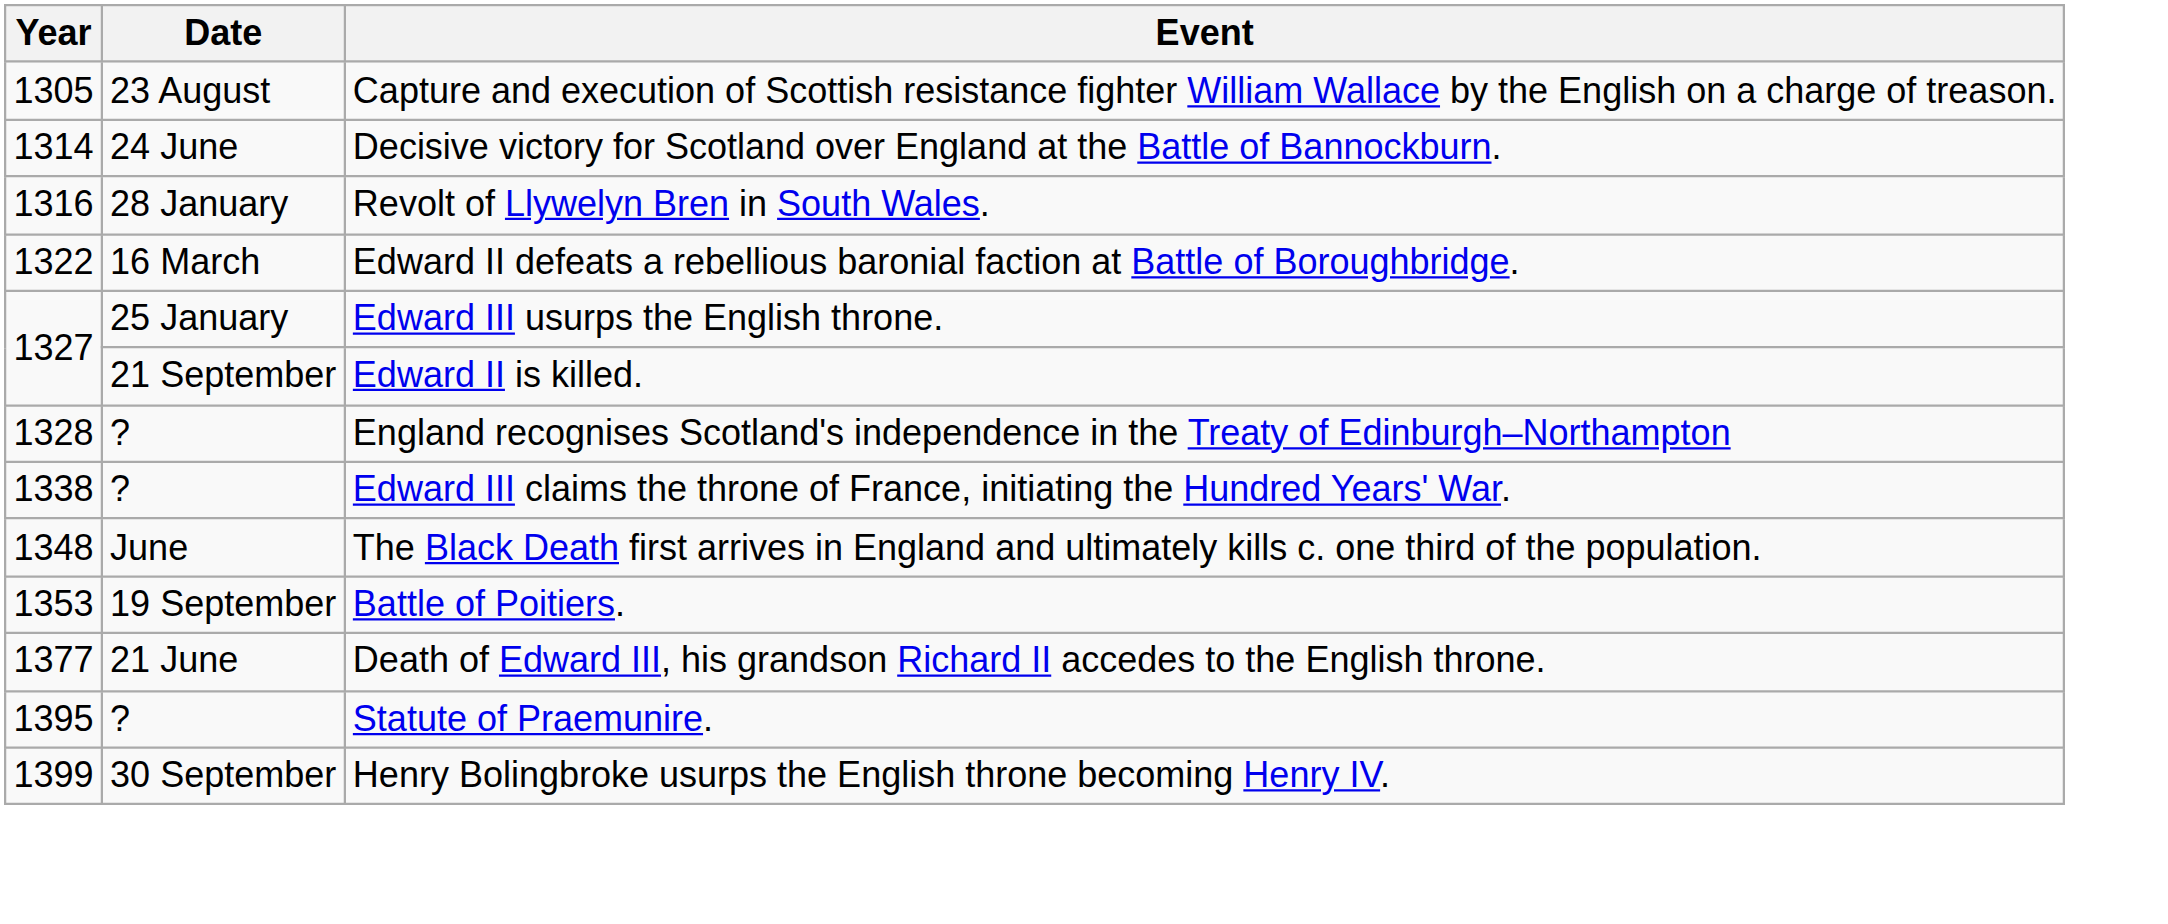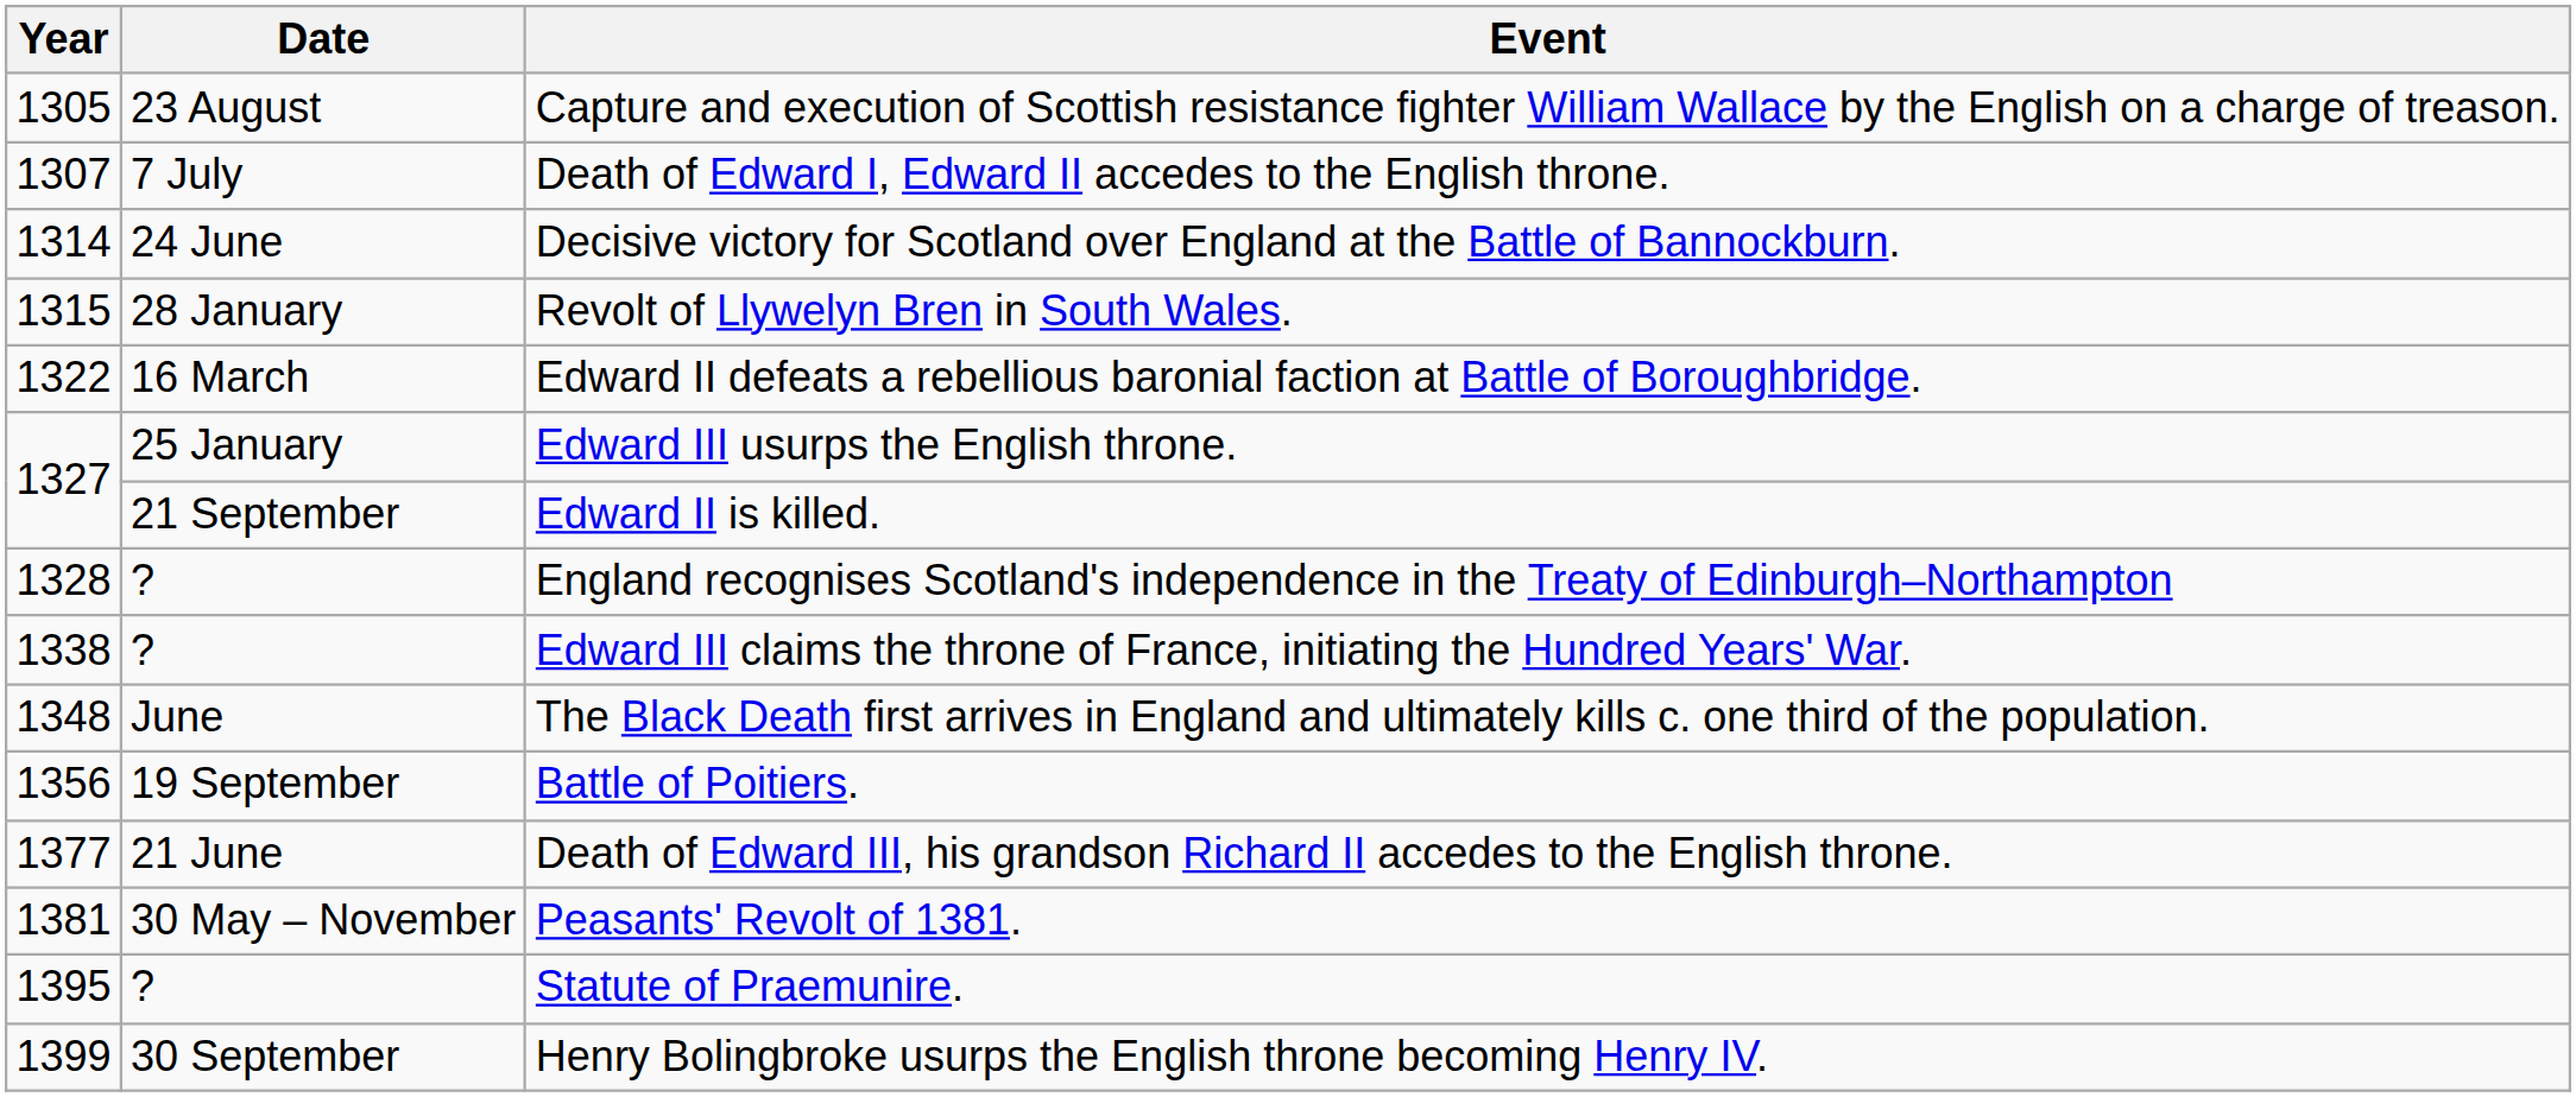 <table class="wikitable">
 <tr>
 <th>Year</th>
 <th>Date</th>
 <th>Event</th>
 </tr>
 <tr>
 <td>1305</td>
 <td>23 August</td>
 <td>Capture and execution of Scottish resistance fighter <a href='#'>William Wallace</a> by the English on a charge of treason.</td>
 </tr>
 <tr>
+<td>1307</td>
+<td>7 July</td>
+<td>Death of <a href='#'>Edward I</a>, <a href='#'>Edward II</a> accedes to the English throne.</td>
+</tr>
+<tr>
 <td>1314</td>
 <td>24 June</td>
 <td>Decisive victory for Scotland over England at the <a href='#'>Battle of Bannockburn</a>.</td>
 </tr>
 <tr>
-<td>1316</td>
+<td>1315</td>
 <td>28 January</td>
 <td>Revolt of <a href='#'>Llywelyn Bren</a> in <a href='#'>South Wales</a>.</td>
 </tr>
 <tr>
 <td>1322</td>
 <td>16 March</td>
 <td>Edward II defeats a rebellious baronial faction at <a href='#'>Battle of Boroughbridge</a>.</td>
 </tr>
 <tr>
 <td rowspan="2">1327</td>
 <td>25 January</td>
 <td><a href='#'>Edward III</a> usurps the English throne.</td>
 </tr>
 <tr>
 <td>21 September</td>
 <td><a href='#'>Edward II</a> is killed.</td>
 </tr>
 <tr>
 <td>1328</td>
 <td>?</td>
 <td>England recognises Scotland's independence in the <a href='#'>Treaty of Edinburgh–Northampton</a></td>
 </tr>
 <tr>
 <td>1338</td>
 <td>?</td>
 <td><a href='#'>Edward III</a> claims the throne of France, initiating the <a href='#'>Hundred Years' War</a>.</td>
 </tr>
 <tr>
 <td>1348</td>
 <td>June</td>
 <td>The <a href='#'>Black Death</a> first arrives in England and ultimately kills c. one third of the population.</td>
 </tr>
 <tr>
-<td>1353</td>
+<td>1356</td>
 <td>19 September</td>
 <td><a href='#'>Battle of Poitiers</a>.</td>
 </tr>
 <tr>
 <td>1377</td>
 <td>21 June</td>
 <td>Death of <a href='#'>Edward III</a>, his grandson <a href='#'>Richard II</a> accedes to the English throne.</td>
+</tr>
+<tr>
+<td>1381</td>
+<td>30 May – November</td>
+<td><a href='#'>Peasants' Revolt of 1381</a>.</td>
 </tr>
 <tr>
 <td>1395</td>
 <td>?</td>
 <td><a href='#'>Statute of Praemunire</a>.</td>
 </tr>
 <tr>
 <td>1399</td>
 <td>30 September</td>
 <td>Henry Bolingbroke usurps the English throne becoming <a href='#'>Henry IV</a>.</td>
 </tr>
 </table>
